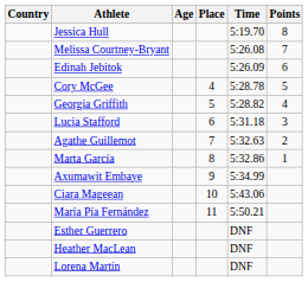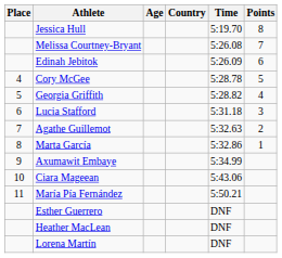 <table class="wikitable mw-datatable sortable">
 <tr>
-<th>Country</th>
+<th>Place</th>
 <th>Athlete</th>
 <th>Age</th>
-<th>Place</th>
+<th>Country</th>
 <th>Time</th>
 <th>Points</th>
 </tr>
 <tr>
-<td></td>
+<td align=center></td>
 <td><a href='#'>Jessica Hull</a></td>
 <td></td>
-<td align=center></td>
+<td></td>
 <td>5:19.70</td>
 <td align=center>8</td>
 </tr>
 <tr>
-<td></td>
+<td align=center></td>
 <td><a href='#'>Melissa Courtney-Bryant</a></td>
 <td></td>
-<td align=center></td>
+<td></td>
 <td>5:26.08</td>
 <td align=center>7</td>
 </tr>
 <tr>
-<td></td>
+<td align=center></td>
 <td><a href='#'>Edinah Jebitok</a></td>
 <td></td>
-<td align=center></td>
+<td></td>
 <td>5:26.09</td>
 <td align=center>6</td>
 </tr>
 <tr>
-<td></td>
+<td align=center>4</td>
 <td><a href='#'>Cory McGee</a></td>
 <td></td>
-<td align=center>4</td>
+<td></td>
 <td>5:28.78</td>
 <td align=center>5</td>
 </tr>
 <tr>
-<td></td>
+<td align=center>5</td>
 <td><a href='#'>Georgia Griffith</a></td>
 <td></td>
-<td align=center>5</td>
+<td></td>
 <td>5:28.82</td>
 <td align=center>4</td>
 </tr>
 <tr>
-<td></td>
+<td align=center>6</td>
 <td><a href='#'>Lucia Stafford</a></td>
 <td></td>
-<td align=center>6</td>
+<td></td>
 <td>5:31.18</td>
 <td align=center>3</td>
 </tr>
 <tr>
-<td></td>
+<td align=center>7</td>
 <td><a href='#'>Agathe Guillemot</a></td>
 <td></td>
-<td align=center>7</td>
+<td></td>
 <td>5:32.63</td>
 <td align=center>2</td>
 </tr>
 <tr>
-<td></td>
+<td align=center>8</td>
 <td><a href='#'>Marta García</a></td>
 <td></td>
-<td align=center>8</td>
+<td></td>
 <td>5:32.86</td>
 <td align=center>1</td>
 </tr>
 <tr>
-<td></td>
+<td align=center>9</td>
 <td><a href='#'>Axumawit Embaye</a></td>
 <td></td>
-<td align=center>9</td>
+<td></td>
 <td>5:34.99</td>
 <td align=center></td>
 </tr>
 <tr>
-<td></td>
+<td align=center>10</td>
 <td><a href='#'>Ciara Mageean</a></td>
 <td></td>
-<td align=center>10</td>
+<td></td>
 <td>5:43.06</td>
 <td align=center></td>
 </tr>
 <tr>
-<td></td>
+<td align=center>11</td>
 <td><a href='#'>María Pía Fernández</a></td>
 <td></td>
-<td align=center>11</td>
+<td></td>
 <td>5:50.21</td>
 <td align=center></td>
 </tr>
 <tr>
-<td></td>
+<td align=center></td>
 <td><a href='#'>Esther Guerrero</a></td>
 <td></td>
-<td align=center></td>
+<td></td>
 <td>DNF</td>
 <td align=center></td>
 </tr>
 <tr>
-<td></td>
+<td align=center></td>
 <td><a href='#'>Heather MacLean</a></td>
 <td></td>
-<td align=center></td>
+<td></td>
 <td>DNF</td>
 <td align=center></td>
 </tr>
 <tr>
-<td></td>
+<td align=center></td>
 <td><a href='#'>Lorena Martín</a></td>
 <td></td>
-<td align=center></td>
+<td></td>
 <td>DNF</td>
 <td align=center></td>
 </tr>
 </table>
